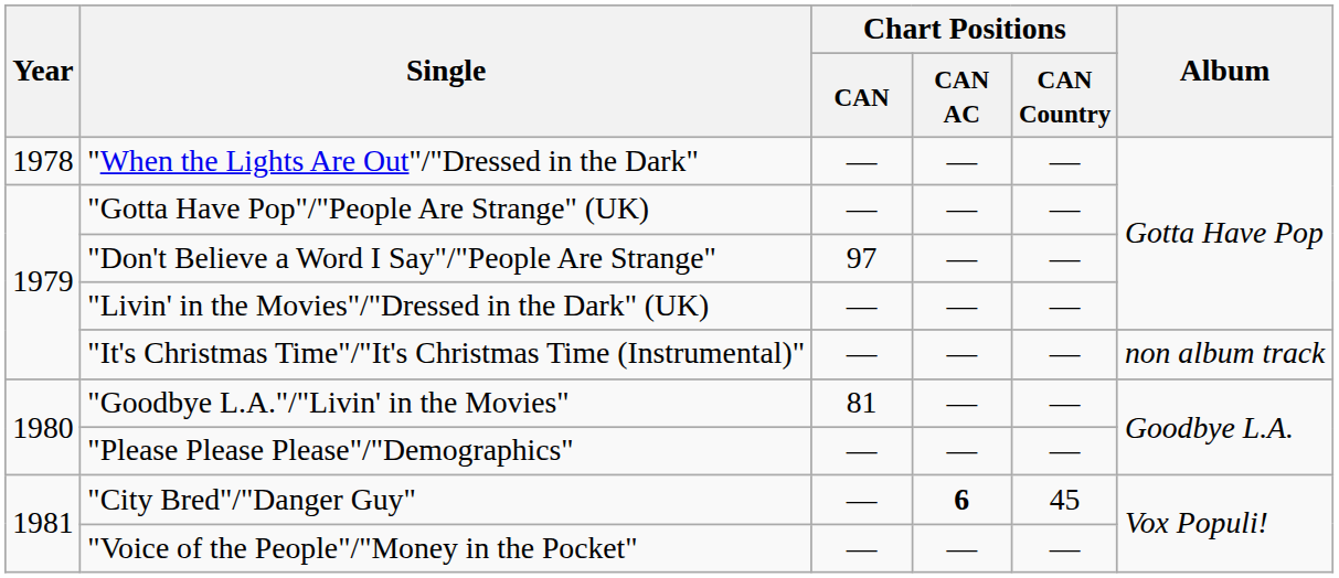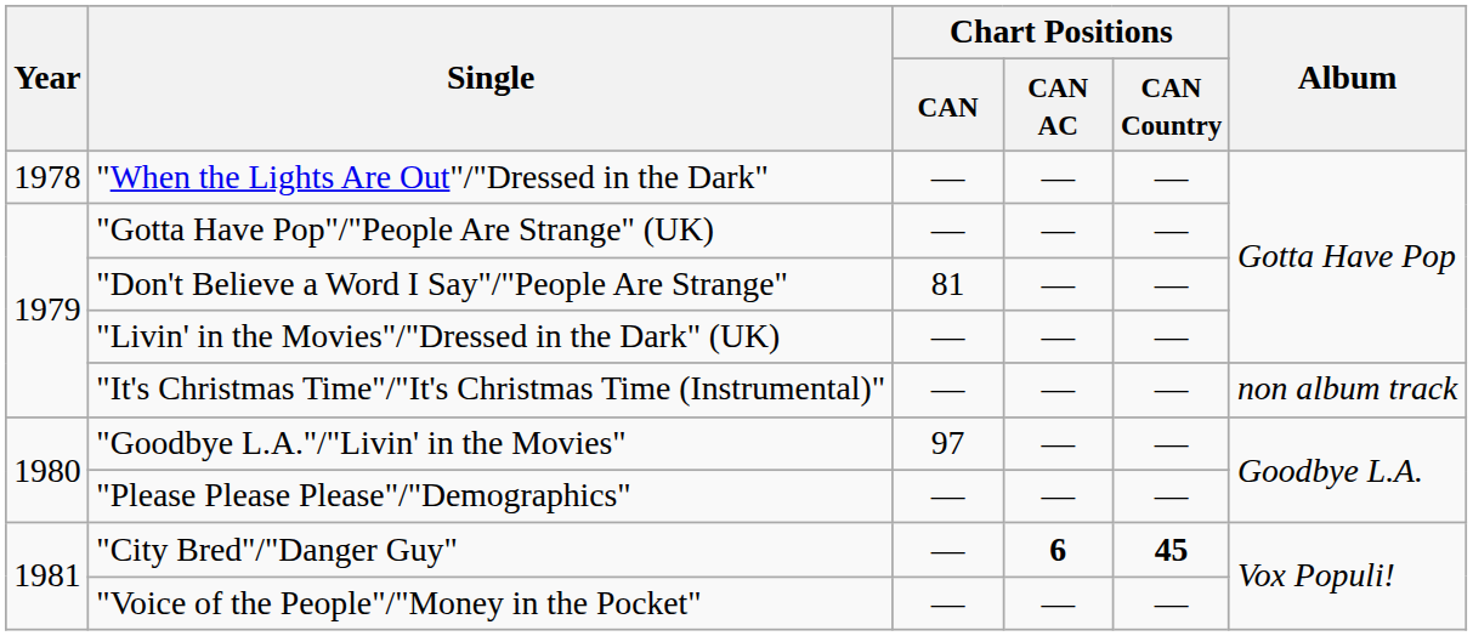 <table class="wikitable">
 <tr>
 <th rowspan="2">Year</th>
 <th rowspan="2">Single</th>
 <th colspan="3">Chart Positions</th>
 <th rowspan="2">Album</th>
 </tr>
 <tr>
 <th width="45"><small>CAN</small></th>
 <th width="45"><small>CAN AC</small></th>
 <th width="45"><small>CAN Country</small></th>
 </tr>
 <tr>
 <td>1978</td>
 <td>"<a href='#'>When the Lights Are Out</a>"/"Dressed in the Dark"</td>
 <td align="center">—</td>
 <td align="center">—</td>
 <td align="center">—</td>
 <td rowspan="4"><em>Gotta Have Pop</em></td>
 </tr>
 <tr>
 <td rowspan="4">1979</td>
 <td>"Gotta Have Pop"/"People Are Strange" (UK)</td>
 <td align="center">—</td>
 <td align="center">—</td>
 <td align="center">—</td>
 </tr>
 <tr>
 <td>"Don't Believe a Word I Say"/"People Are Strange"</td>
-<td align="center">97</td>
+<td align="center">81</td>
 <td align="center">—</td>
 <td align="center">—</td>
 </tr>
 <tr>
 <td>"Livin' in the Movies"/"Dressed in the Dark" (UK)</td>
 <td align="center">—</td>
 <td align="center">—</td>
 <td align="center">—</td>
 </tr>
 <tr>
 <td>"It's Christmas Time"/"It's Christmas Time (Instrumental)"</td>
 <td align="center">—</td>
 <td align="center">—</td>
 <td align="center">—</td>
 <td><em>non album track</em></td>
 </tr>
 <tr>
 <td rowspan="2">1980</td>
 <td>"Goodbye L.A."/"Livin' in the Movies"</td>
-<td align="center">81</td>
+<td align="center">97</td>
 <td align="center">—</td>
 <td align="center">—</td>
 <td rowspan="2"><em>Goodbye L.A.</em></td>
 </tr>
 <tr>
 <td>"Please Please Please"/"Demographics"</td>
 <td align="center">—</td>
 <td align="center">—</td>
 <td align="center">—</td>
 </tr>
 <tr>
 <td rowspan="2">1981</td>
 <td>"City Bred"/"Danger Guy"</td>
 <td align="center">—</td>
 <td align="center"><strong>6</strong></td>
-<td align="center">45</td>
+<td align="center"><strong>45</strong></td>
 <td rowspan="2"><em>Vox Populi!</em></td>
 </tr>
 <tr>
 <td>"Voice of the People"/"Money in the Pocket"</td>
 <td align="center">—</td>
 <td align="center">—</td>
 <td align="center">—</td>
 </tr>
 </table>
